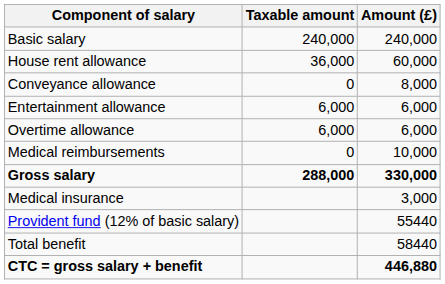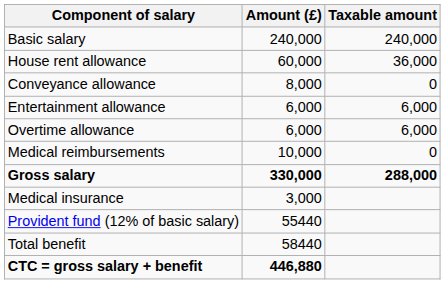 <table class="wikitable">
 <tr>
 <th>Component of salary</th>
+<th>Amount (£)</th>
 <th>Taxable amount</th>
-<th>Amount (£)</th>
 </tr>
 <tr>
 <td>Basic salary</td>
 <td align="right">240,000</td>
 <td align="right">240,000</td>
 </tr>
 <tr>
 <td>House rent allowance</td>
+<td align="right">60,000</td>
 <td align="right">36,000</td>
-<td align="right">60,000</td>
 </tr>
 <tr>
 <td>Conveyance allowance</td>
+<td align="right">8,000</td>
 <td align="right">0</td>
-<td align="right">8,000</td>
 </tr>
 <tr>
 <td>Entertainment allowance</td>
 <td align="right">6,000</td>
 <td align="right">6,000</td>
 </tr>
 <tr>
 <td>Overtime allowance</td>
 <td align="right">6,000</td>
 <td align="right">6,000</td>
 </tr>
 <tr>
 <td>Medical reimbursements</td>
+<td align="right">10,000</td>
 <td align="right">0</td>
-<td align="right">10,000</td>
 </tr>
 <tr>
 <td><strong>Gross salary</strong></td>
+<td align="right"><strong>330,000</strong></td>
 <td align="right"><strong>288,000</strong></td>
-<td align="right"><strong>330,000</strong></td>
 </tr>
 <tr>
 <td>Medical insurance</td>
+<td align="right">3,000</td>
 <td></td>
-<td align="right">3,000</td>
 </tr>
 <tr>
 <td><a href='#'>Provident fund</a> (12% of basic salary)</td>
+<td align="right">55440</td>
 <td></td>
-<td align="right">55440</td>
 </tr>
 <tr>
 <td>Total benefit</td>
+<td align="right">58440</td>
 <td></td>
-<td align="right">58440</td>
 </tr>
 <tr>
 <td><strong>CTC = gross salary + benefit</strong></td>
+<td align="right"><strong>446,880</strong></td>
 <td></td>
-<td align="right"><strong>446,880</strong></td>
 </tr>
 </table>
